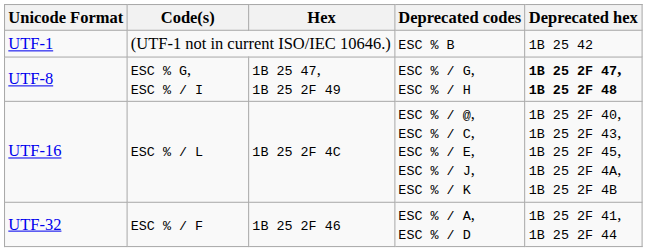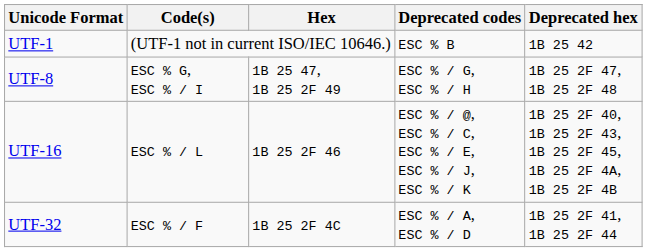 <table class=wikitable>
 <tr>
 <th>Unicode Format</th>
 <th>Code(s)</th>
 <th>Hex</th>
 <th>Deprecated codes</th>
 <th>Deprecated hex</th>
 </tr>
 <tr>
 <td><a href='#'>UTF-1</a></td>
 <td colspan=2 style="text-align: center;">(UTF-1 not in current ISO/IEC 10646.)</td>
 <td><code>ESC % B</code></td>
 <td><code>1B 25 42</code></td>
 </tr>
 <tr>
 <td><a href='#'>UTF-8</a></td>
 <td><code>ESC % G</code>, <br><code>ESC % / I</code></td>
 <td><code>1B 25 47</code>, <br><code>1B 25 2F 49</code></td>
 <td><code>ESC % / G</code>, <br><code>ESC % / H</code></td>
-<td><strong><code>1B 25 2F 47</code>, <br><code>1B 25 2F 48</code></strong></td>
+<td><code>1B 25 2F 47</code>, <br><code>1B 25 2F 48</code></td>
 </tr>
 <tr>
 <td><a href='#'>UTF-16</a></td>
 <td><code>ESC % / L</code></td>
-<td><code>1B 25 2F 4C</code></td>
+<td><code>1B 25 2F 46</code></td>
 <td><code>ESC % / @</code>, <br><code>ESC % / C</code>, <br><code>ESC % / E</code>, <br><code>ESC % / J</code>, <br><code>ESC % / K</code></td>
 <td><code>1B 25 2F 40</code>, <br><code>1B 25 2F 43</code>, <br><code>1B 25 2F 45</code>, <br><code>1B 25 2F 4A</code>, <br><code>1B 25 2F 4B</code></td>
 </tr>
 <tr>
 <td><a href='#'>UTF-32</a></td>
 <td><code>ESC % / F</code></td>
-<td><code>1B 25 2F 46</code></td>
+<td><code>1B 25 2F 4C</code></td>
 <td><code>ESC % / A</code>, <br><code>ESC % / D</code></td>
 <td><code>1B 25 2F 41</code>, <br><code>1B 25 2F 44</code></td>
 </tr>
 </table>
